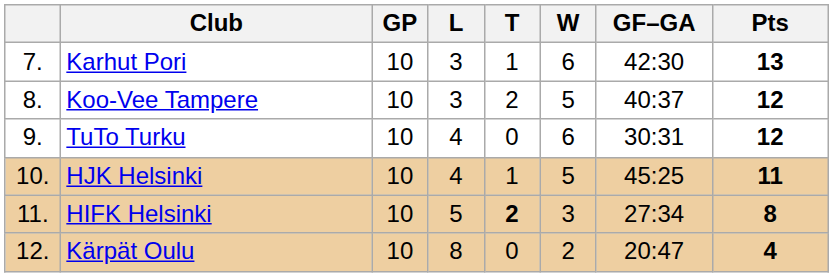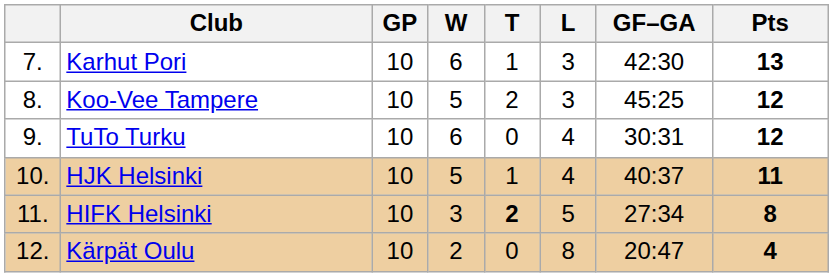 <table class="wikitable">
 <tr>
 <th width="30"></th>
 <th width="200">Club</th>
 <th width="30">GP</th>
+<th width="30">W</th>
+<th width="30">T</th>
 <th width="30">L</th>
-<th width="30">T</th>
-<th width="30">W</th>
 <th width="70">GF–GA</th>
 <th width="70">Pts</th>
 </tr>
 <tr bgcolor="#FFFFFF" align="center">
 <td>7.</td>
 <td align="left"><a href='#'>Karhut Pori</a></td>
 <td>10</td>
+<td>6</td>
+<td>1</td>
 <td>3</td>
-<td>1</td>
-<td>6</td>
 <td>42:30</td>
 <td><strong>13</strong></td>
 </tr>
 <tr bgcolor="#FFFFFF" align="center">
 <td>8.</td>
 <td align="left"><a href='#'>Koo-Vee Tampere</a></td>
 <td>10</td>
+<td>5</td>
+<td>2</td>
 <td>3</td>
-<td>2</td>
-<td>5</td>
-<td>40:37</td>
+<td>45:25</td>
 <td><strong>12</strong></td>
 </tr>
 <tr bgcolor="#FFFFFF" align="center">
 <td>9.</td>
 <td align="left"><a href='#'>TuTo Turku</a></td>
 <td>10</td>
+<td>6</td>
+<td>0</td>
 <td>4</td>
-<td>0</td>
-<td>6</td>
 <td>30:31</td>
 <td><strong>12</strong></td>
 </tr>
 <tr bgcolor="#EECFA1" align="center">
 <td>10.</td>
 <td align="left"><a href='#'>HJK Helsinki</a></td>
 <td>10</td>
+<td>5</td>
+<td>1</td>
 <td>4</td>
-<td>1</td>
-<td>5</td>
-<td>45:25</td>
+<td>40:37</td>
 <td><strong>11</strong></td>
 </tr>
 <tr bgcolor="#EECFA1" align="center">
 <td>11.</td>
 <td align="left"><a href='#'>HIFK Helsinki</a></td>
 <td>10</td>
+<td>3</td>
+<td><strong>2</strong></td>
 <td>5</td>
-<td><strong>2</strong></td>
-<td>3</td>
 <td>27:34</td>
 <td><strong>8</strong></td>
 </tr>
 <tr bgcolor="#EECFA1" align="center">
 <td>12.</td>
 <td align="left"><a href='#'>Kärpät Oulu</a></td>
 <td>10</td>
+<td>2</td>
+<td>0</td>
 <td>8</td>
-<td>0</td>
-<td>2</td>
 <td>20:47</td>
 <td><strong>4</strong></td>
 </tr>
 </table>
